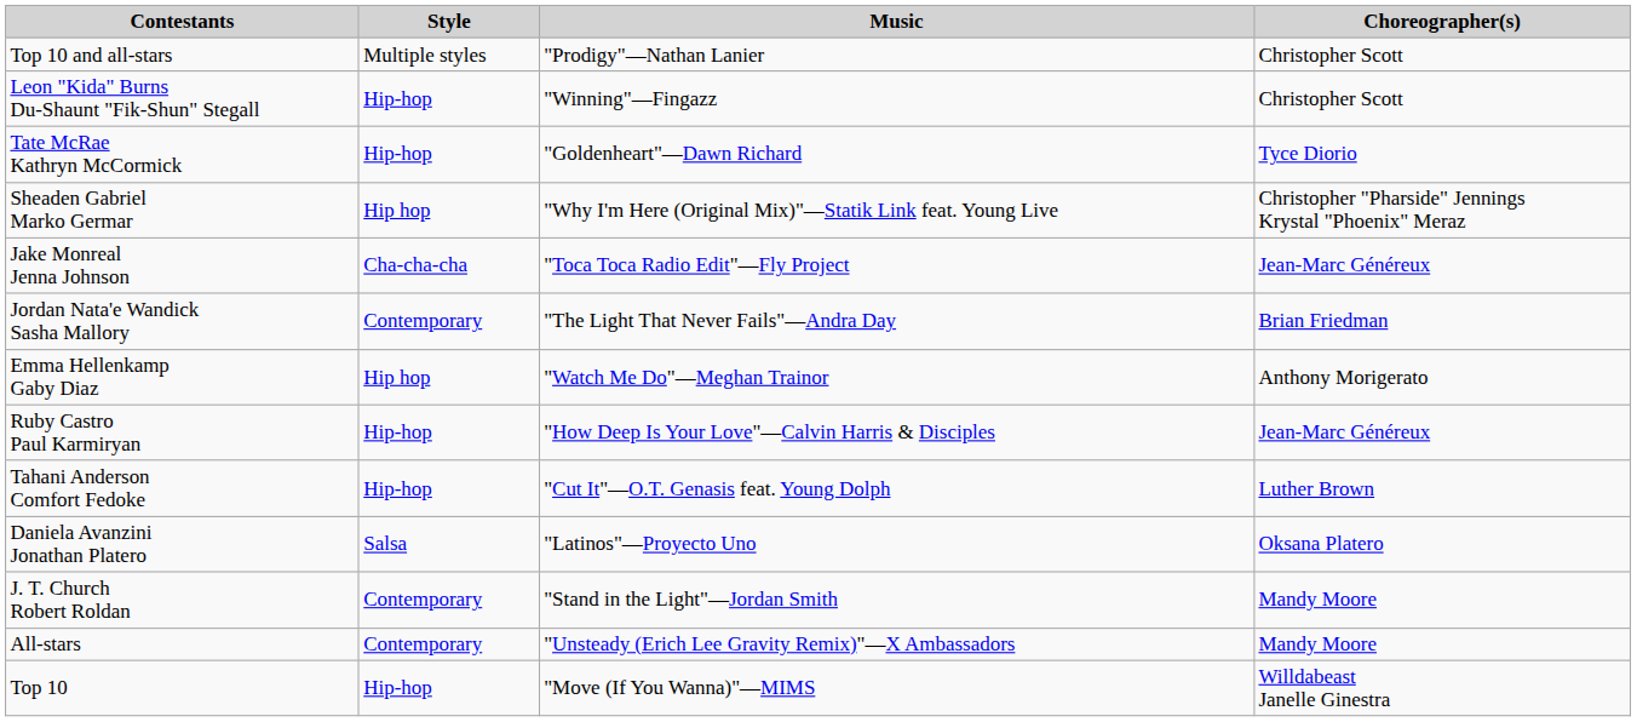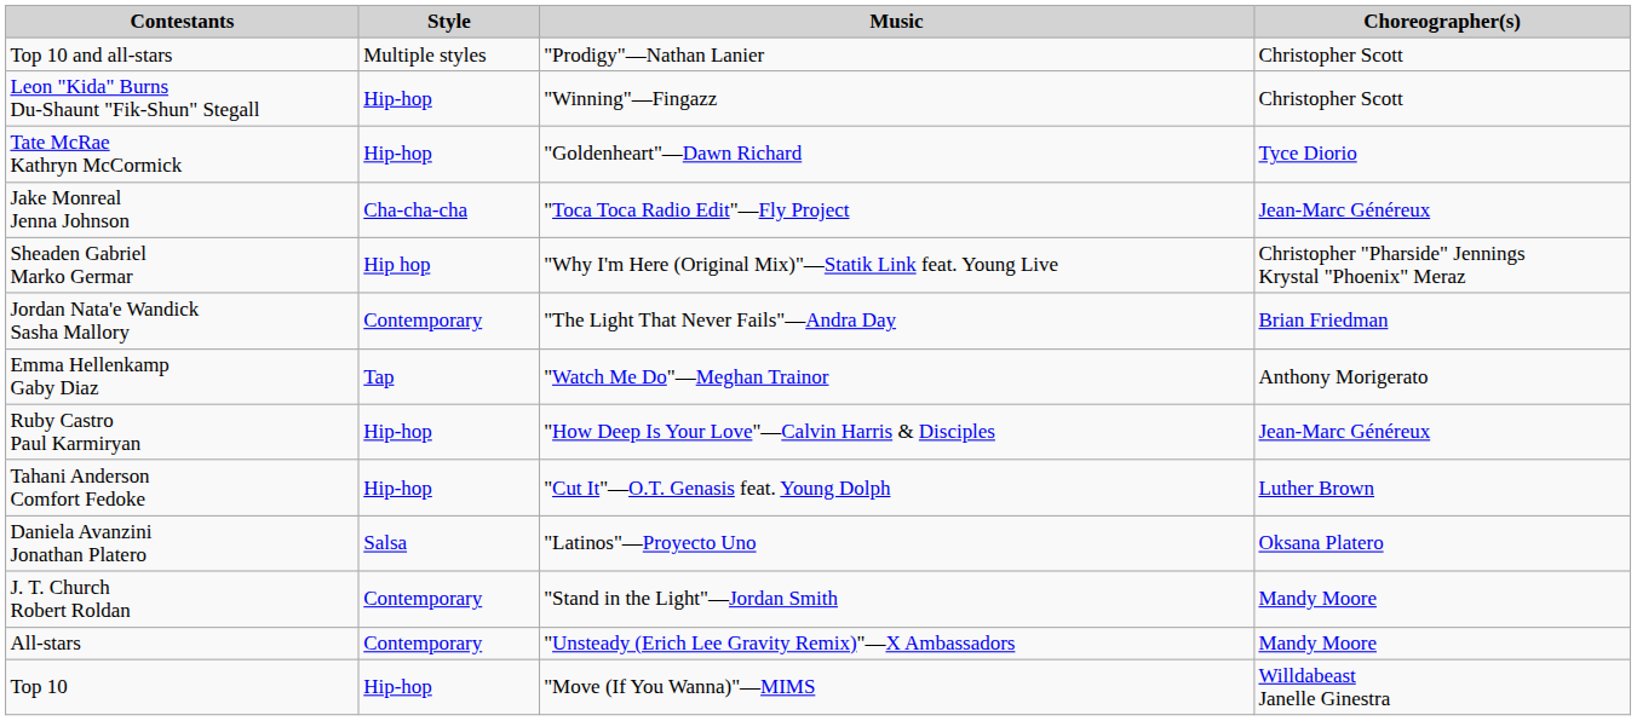 <table class="wikitable" style="width:80%;">
 <tr style="background:lightgrey; text-align:center;">
 <td><strong>Contestants</strong></td>
 <td><strong>Style</strong></td>
 <td><strong>Music</strong></td>
 <td><strong>Choreographer(s)</strong></td>
 </tr>
 <tr>
 <td>Top 10 and all-stars</td>
 <td>Multiple styles</td>
 <td>"Prodigy"—Nathan Lanier</td>
 <td>Christopher Scott</td>
 </tr>
 <tr>
 <td><a href='#'>Leon "Kida" Burns</a><br>Du-Shaunt "Fik-Shun" Stegall</td>
 <td><a href='#'>Hip-hop</a></td>
 <td>"Winning"—Fingazz</td>
 <td>Christopher Scott</td>
 </tr>
 <tr>
 <td><a href='#'>Tate McRae</a><br>Kathryn McCormick</td>
 <td><a href='#'>Hip-hop</a></td>
 <td>"Goldenheart"—<a href='#'>Dawn Richard</a></td>
 <td><a href='#'>Tyce Diorio</a></td>
 </tr>
 <tr>
+<td>Jake Monreal<br>Jenna Johnson</td>
+<td><a href='#'>Cha-cha-cha</a></td>
+<td>"<a href='#'>Toca Toca Radio Edit</a>"—<a href='#'>Fly Project</a></td>
+<td><a href='#'>Jean-Marc Généreux</a></td>
+</tr>
+<tr>
 <td>Sheaden Gabriel<br>Marko Germar</td>
 <td><a href='#'>Hip hop</a></td>
 <td>"Why I'm Here (Original Mix)"—<a href='#'>Statik Link</a> feat. Young Live</td>
 <td>Christopher "Pharside" Jennings<br>Krystal "Phoenix" Meraz</td>
-</tr>
-<tr>
-<td>Jake Monreal<br>Jenna Johnson</td>
-<td><a href='#'>Cha-cha-cha</a></td>
-<td>"<a href='#'>Toca Toca Radio Edit</a>"—<a href='#'>Fly Project</a></td>
-<td><a href='#'>Jean-Marc Généreux</a></td>
 </tr>
 <tr>
 <td>Jordan Nata'e Wandick<br>Sasha Mallory</td>
 <td><a href='#'>Contemporary</a></td>
 <td>"The Light That Never Fails"—<a href='#'>Andra Day</a></td>
 <td><a href='#'>Brian Friedman</a></td>
 </tr>
 <tr>
 <td>Emma Hellenkamp<br>Gaby Diaz</td>
-<td><a href='#'>Hip hop</a></td>
+<td><a href='#'>Tap</a></td>
 <td>"<a href='#'>Watch Me Do</a>"—<a href='#'>Meghan Trainor</a></td>
 <td>Anthony Morigerato</td>
 </tr>
 <tr>
 <td>Ruby Castro<br>Paul Karmiryan</td>
 <td><a href='#'>Hip-hop</a></td>
 <td>"<a href='#'>How Deep Is Your Love</a>"—<a href='#'>Calvin Harris</a> & <a href='#'>Disciples</a></td>
 <td><a href='#'>Jean-Marc Généreux</a></td>
 </tr>
 <tr>
 <td>Tahani Anderson<br>Comfort Fedoke</td>
 <td><a href='#'>Hip-hop</a></td>
 <td>"<a href='#'>Cut It</a>"—<a href='#'>O.T. Genasis</a> feat. <a href='#'>Young Dolph</a></td>
 <td><a href='#'>Luther Brown</a></td>
 </tr>
 <tr>
 <td>Daniela Avanzini<br>Jonathan Platero</td>
 <td><a href='#'>Salsa</a></td>
 <td>"Latinos"—<a href='#'>Proyecto Uno</a></td>
 <td><a href='#'>Oksana Platero</a></td>
 </tr>
 <tr>
 <td>J. T. Church<br>Robert Roldan</td>
 <td><a href='#'>Contemporary</a></td>
 <td>"Stand in the Light"—<a href='#'>Jordan Smith</a></td>
 <td><a href='#'>Mandy Moore</a></td>
 </tr>
 <tr>
 <td>All-stars</td>
 <td><a href='#'>Contemporary</a></td>
 <td>"<a href='#'>Unsteady (Erich Lee Gravity Remix)</a>"—<a href='#'>X Ambassadors</a></td>
 <td><a href='#'>Mandy Moore</a></td>
 </tr>
 <tr>
 <td>Top 10</td>
 <td><a href='#'>Hip-hop</a></td>
 <td>"Move (If You Wanna)"—<a href='#'>MIMS</a></td>
 <td><a href='#'>Willdabeast</a><br>Janelle Ginestra</td>
 </tr>
 </table>
